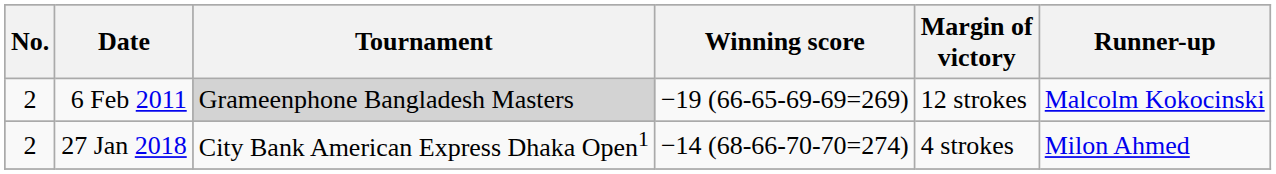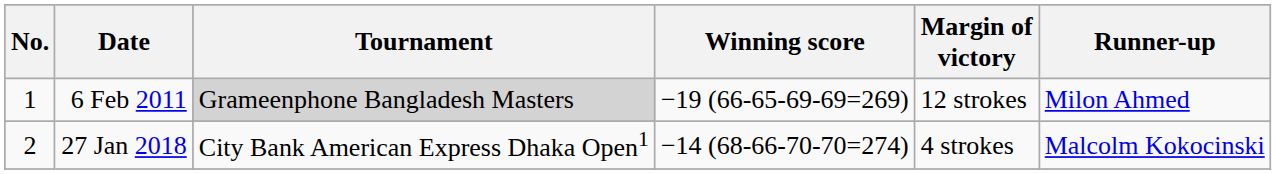 <table class="wikitable" style="font-size:95%;">
 <tr>
 <th>No.</th>
 <th>Date</th>
 <th>Tournament</th>
 <th>Winning score</th>
 <th>Margin of<br>victory</th>
 <th>Runner-up</th>
 </tr>
 <tr>
-<td align=center>2</td>
+<td align=center>1</td>
 <td align=right>6 Feb <a href='#'>2011</a></td>
 <td style="background: lightgrey;">Grameenphone Bangladesh Masters</td>
 <td>−19 (66-65-69-69=269)</td>
 <td>12 strokes</td>
-<td> <a href='#'>Malcolm Kokocinski</a></td>
+<td> <a href='#'>Milon Ahmed</a></td>
 </tr>
 <tr>
 <td align=center>2</td>
 <td align=right>27 Jan <a href='#'>2018</a></td>
 <td>City Bank American Express Dhaka Open<sup>1</sup></td>
 <td>−14 (68-66-70-70=274)</td>
 <td>4 strokes</td>
-<td> <a href='#'>Milon Ahmed</a></td>
+<td> <a href='#'>Malcolm Kokocinski</a></td>
 </tr>
 </table>
